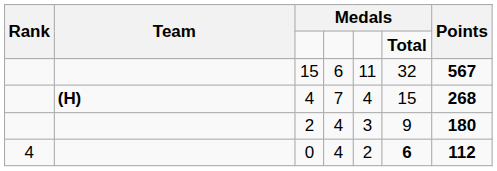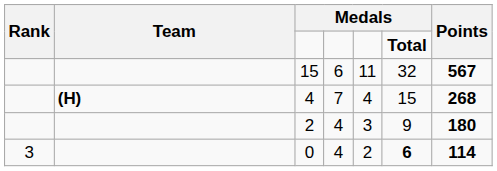 <table class="wikitable">
 <tr>
 <th rowspan=2>Rank</th>
 <th style="width:220px;" rowspan="2">Team</th>
 <th colspan=4>Medals</th>
 <th rowspan=2>Points</th>
 </tr>
 <tr style="text-align:center;">
 <td style="width:20px; "></td>
 <td style="width:20px; "></td>
 <td style="width:20px; "></td>
 <td style="width:40px; "><strong>Total</strong></td>
 </tr>
 <tr>
 <td align=center></td>
 <td></td>
 <td align=center>15</td>
 <td align=center>6</td>
 <td align=center>11</td>
 <td align=center>32</td>
 <td align=center><strong>567</strong></td>
 </tr>
 <tr>
 <td align=center></td>
 <td> <strong>(H)</strong></td>
 <td align=center>4</td>
 <td align=center>7</td>
 <td align=center>4</td>
 <td align=center>15</td>
 <td align=center><strong>268</strong></td>
 </tr>
 <tr>
 <td align=center></td>
 <td></td>
 <td align=center>2</td>
 <td align=center>4</td>
 <td align=center>3</td>
 <td align=center>9</td>
 <td align=center><strong>180</strong></td>
 </tr>
 <tr>
-<td align=center>4</td>
+<td align=center>3</td>
 <td></td>
 <td align=center>0</td>
 <td align=center>4</td>
 <td align=center>2</td>
 <td align=center><strong>6</strong></td>
-<td align=center><strong>112</strong></td>
+<td align=center><strong>114</strong></td>
 </tr>
 </table>
